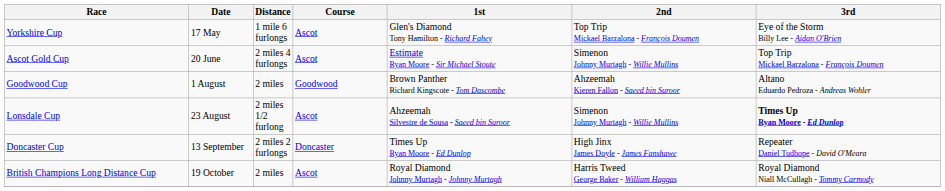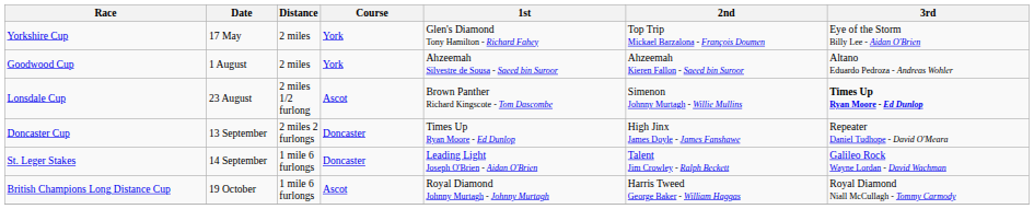 <table class="wikitable sortable">
 <tr>
 <th width=300>Race</th>
 <th width=100>Date</th>
 <th width=50>Distance</th>
 <th width=150>Course</th>
 <th width=300>1st</th>
 <th width=300>2nd</th>
 <th width=300>3rd</th>
 </tr>
 <tr>
 <td><a href='#'>Yorkshire Cup</a></td>
 <td>17 May</td>
-<td>1 mile 6 furlongs</td>
-<td><a href='#'>Ascot</a></td>
+<td>2 miles</td>
+<td><a href='#'>York</a></td>
 <td>Glen's Diamond<br><small>Tony Hamilton - <em><a href='#'>Richard Fahey</a></em></small></td>
 <td>Top Trip<br><small><a href='#'>Mickael Barzalona</a> - <em><a href='#'>François Doumen</a></em></small></td>
 <td>Eye of the Storm<br><small>Billy Lee - <em><a href='#'>Aidan O'Brien</a></em></small></td>
 </tr>
 <tr>
-<td><a href='#'>Ascot Gold Cup</a></td>
-<td>20 June</td>
-<td>2 miles 4 furlongs</td>
-<td><a href='#'>Ascot</a></td>
-<td><a href='#'>Estimate</a><br><small><a href='#'>Ryan Moore</a> - <em><a href='#'>Sir Michael Stoute</a></em></small></td>
-<td>Simenon<br><small><a href='#'>Johnny Murtagh</a> - <em><a href='#'>Willie Mullins</a></em></small></td>
-<td>Top Trip<br><small><a href='#'>Mickael Barzalona</a> - <em><a href='#'>François Doumen</a></em></small></td>
-</tr>
-<tr>
 <td><a href='#'>Goodwood Cup</a></td>
 <td>1 August</td>
 <td>2 miles</td>
-<td><a href='#'>Goodwood</a></td>
-<td>Brown Panther<br><small>Richard Kingscote - <em><a href='#'>Tom Dascombe</a></em></small></td>
+<td><a href='#'>York</a></td>
+<td>Ahzeemah<br><small><a href='#'>Silvestre de Sousa</a> - <em><a href='#'>Saeed bin Suroor</a></em></small></td>
 <td>Ahzeemah<br><small><a href='#'>Kieren Fallon</a> - <em><a href='#'>Saeed bin Suroor</a></em></small></td>
 <td>Altano<br><small>Eduardo Pedroza - <em>Andreas Wohler</em></small></td>
 </tr>
 <tr>
 <td><a href='#'>Lonsdale Cup</a></td>
 <td>23 August</td>
 <td>2 miles 1/2 furlong</td>
 <td><a href='#'>Ascot</a></td>
-<td>Ahzeemah<br><small><a href='#'>Silvestre de Sousa</a> - <em><a href='#'>Saeed bin Suroor</a></em></small></td>
+<td>Brown Panther<br><small>Richard Kingscote - <em><a href='#'>Tom Dascombe</a></em></small></td>
 <td>Simenon<br><small><a href='#'>Johnny Murtagh</a> - <em><a href='#'>Willie Mullins</a></em></small></td>
 <td><strong>Times Up<br><small><a href='#'>Ryan Moore</a> - <em><a href='#'>Ed Dunlop</a></em></small></strong></td>
 </tr>
 <tr>
 <td><a href='#'>Doncaster Cup</a></td>
 <td>13 September</td>
 <td>2 miles 2 furlongs</td>
 <td><a href='#'>Doncaster</a></td>
 <td>Times Up<br><small><a href='#'>Ryan Moore</a> - <em><a href='#'>Ed Dunlop</a></em></small></td>
 <td>High Jinx<br><small><a href='#'>James Doyle</a> - <em><a href='#'>James Fanshawe</a></em></small></td>
 <td>Repeater<br><small><a href='#'>Daniel Tudhope</a> - <em>David O'Meara</em></small></td>
 </tr>
 <tr>
+<td><a href='#'>St. Leger Stakes</a></td>
+<td>14 September</td>
+<td>1 mile 6 furlongs</td>
+<td><a href='#'>Doncaster</a></td>
+<td><a href='#'>Leading Light</a><br><small><a href='#'>Joseph O'Brien</a> - <em><a href='#'>Aidan O'Brien</a></em></small></td>
+<td><a href='#'>Talent</a><br><small><a href='#'>Jim Crowley</a> - <em><a href='#'>Ralph Beckett</a></em></small></td>
+<td><a href='#'>Galileo Rock</a><br><small><a href='#'>Wayne Lordan</a> - <em><a href='#'>David Wachman</a></em></small></td>
+</tr>
+<tr>
 <td><a href='#'>British Champions Long Distance Cup</a></td>
 <td>19 October</td>
-<td>2 miles</td>
+<td>1 mile 6 furlongs</td>
 <td><a href='#'>Ascot</a></td>
 <td>Royal Diamond<br><small><a href='#'>Johnny Murtagh</a> - <em><a href='#'>Johnny Murtagh</a></em></small></td>
 <td>Harris Tweed<br><small><a href='#'>George Baker</a> - <em><a href='#'>William Haggas</a></em></small></td>
 <td>Royal Diamond<br><small>Niall McCullagh - <em><a href='#'>Tommy Carmody</a></em></small></td>
 </tr>
 <tr>
 </tr>
 </table>
